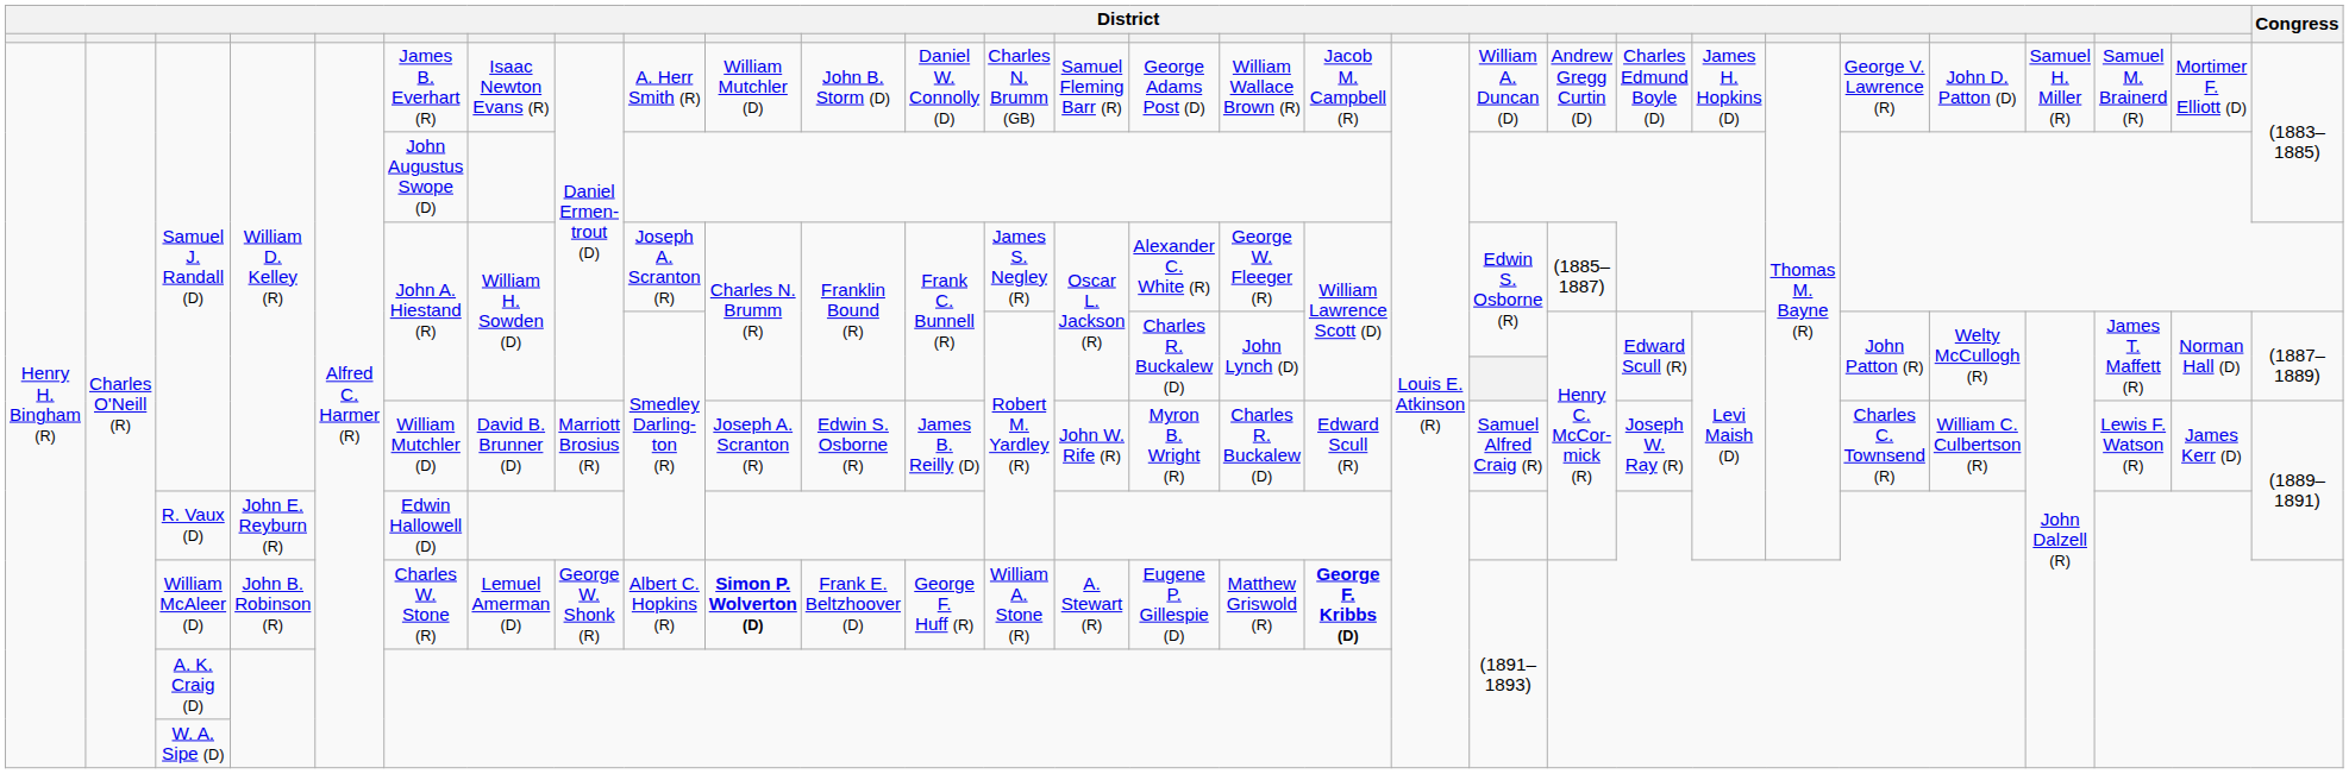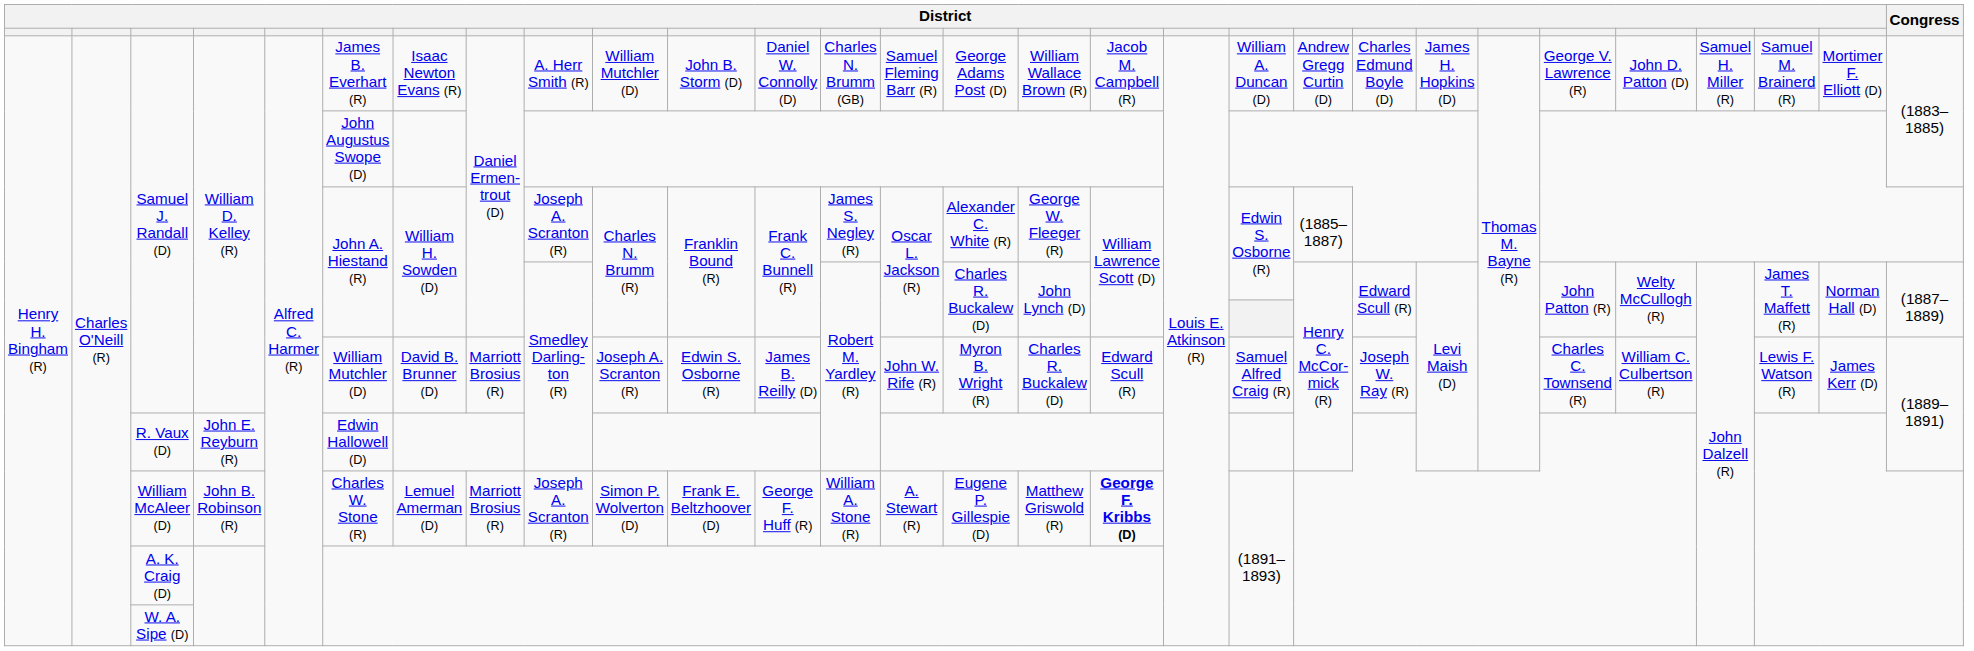 <table class=wikitable style="text-align:center">
 <tr>
 <th colspan=28>District</th>
 <th rowspan=2>Congress</th>
 </tr>
 <tr>
 <th></th>
 <th></th>
 <th></th>
 <th></th>
 <th></th>
 <th></th>
 <th></th>
 <th></th>
 <th></th>
 <th></th>
 <th></th>
 <th></th>
 <th></th>
 <th></th>
 <th></th>
 <th></th>
 <th></th>
 <th></th>
 <th></th>
 <th></th>
 <th></th>
 <th></th>
 <th></th>
 <th></th>
 <th></th>
 <th></th>
 <th></th>
 <th></th>
 </tr>
 <tr style="height:2em">
 <td rowspan="10" ><a href='#'>Henry<br>H.<br>Bingham</a><br><small>(R)</small></td>
 <td rowspan="10" ><a href='#'>Charles<br>O'Neill</a><br><small>(R)</small></td>
 <td rowspan="6" ><a href='#'>Samuel J.<br>Randall</a><br><small>(D)</small></td>
 <td rowspan="6" ><a href='#'>William<br>D.<br>Kelley</a><br><small>(R)</small></td>
 <td rowspan="10" ><a href='#'>Alfred<br>C.<br>Harmer</a><br><small>(R)</small></td>
 <td><a href='#'>James<br>B.<br>Everhart</a><br><small>(R)</small></td>
 <td><a href='#'>Isaac<br>Newton<br>Evans</a> <small>(R)</small></td>
 <td rowspan="5" ><a href='#'>Daniel<br>Ermen-<br>trout</a><br><small>(D)</small></td>
 <td><a href='#'>A. Herr<br>Smith</a> <small>(R)</small></td>
 <td><a href='#'>William<br>Mutchler</a><br><small>(D)</small></td>
 <td><a href='#'>John B.<br>Storm</a> <small>(D)</small></td>
 <td><a href='#'>Daniel W.<br>Connolly</a><br><small>(D)</small></td>
 <td><a href='#'>Charles N.<br>Brumm</a><br><small>(GB)</small></td>
 <td><a href='#'>Samuel<br>Fleming<br>Barr</a> <small>(R)</small></td>
 <td><a href='#'>George<br>Adams<br>Post</a> <small>(D)</small></td>
 <td><a href='#'>William<br>Wallace<br>Brown</a> <small>(R)</small></td>
 <td><a href='#'>Jacob<br>M.<br>Campbell</a><br><small>(R)</small></td>
 <td rowspan="10" ><a href='#'>Louis E.<br>Atkinson</a><br><small>(R)</small></td>
 <td><a href='#'>William A.<br>Duncan</a> <small>(D)</small></td>
 <td><a href='#'>Andrew<br>Gregg<br>Curtin</a> <small>(D)</small></td>
 <td><a href='#'>Charles<br>Edmund<br>Boyle</a> <small>(D)</small></td>
 <td><a href='#'>James H.<br>Hopkins</a><br><small>(D)</small></td>
 <td rowspan="7" ><a href='#'>Thomas<br>M.<br>Bayne</a><br><small>(R)</small></td>
 <td><a href='#'>George V.<br>Lawrence</a> <small>(R)</small></td>
 <td><a href='#'>John D.<br>Patton</a> <small>(D)</small></td>
 <td><a href='#'>Samuel<br>H.<br>Miller</a> <small>(R)</small></td>
 <td><a href='#'>Samuel M.<br>Brainerd</a><br><small>(R)</small></td>
 <td><a href='#'>Mortimer<br>F.<br>Elliott</a> <small>(D)</small></td>
 <td rowspan=2><strong></strong><br>(1883–1885)</td>
 </tr>
 <tr style="height:2em">
 <td><a href='#'>John<br>Augustus<br>Swope</a> <small>(D)</small></td>
 </tr>
 <tr style="height:3em">
 <td rowspan="3" ><a href='#'>John A.<br>Hiestand</a><br><small>(R)</small></td>
 <td rowspan="3" ><a href='#'>William<br>H.<br>Sowden</a><br><small>(D)</small></td>
 <td><a href='#'>Joseph A.<br>Scranton</a> <small>(R)</small></td>
 <td rowspan="3" ><a href='#'>Charles N.<br>Brumm</a><br><small>(R)</small></td>
 <td rowspan="3" ><a href='#'>Franklin<br>Bound</a><br><small>(R)</small></td>
 <td rowspan="3" ><a href='#'>Frank<br>C.<br>Bunnell</a><br><small>(R)</small></td>
 <td><a href='#'>James S.<br>Negley</a> <small>(R)</small></td>
 <td rowspan="3" ><a href='#'>Oscar L.<br>Jackson</a> <small>(R)</small></td>
 <td><a href='#'>Alexander C.<br>White</a> <small>(R)</small></td>
 <td><a href='#'>George W.<br>Fleeger</a> <small>(R)</small></td>
 <td rowspan="3" ><a href='#'>William<br>Lawrence<br>Scott</a> <small>(D)</small></td>
 <td rowspan=2 ><a href='#'>Edwin S.<br>Osborne</a><br><small>(R)</small></td>
 <td><strong></strong><br>(1885–1887)</td>
 </tr>
 <tr style="height:2em">
 <td rowspan="4" ><a href='#'>Smedley<br>Darling-<br>ton</a><br><small>(R)</small></td>
 <td rowspan="4" ><a href='#'>Robert<br>M.<br>Yardley</a><br><small>(R)</small></td>
 <td rowspan="2" ><a href='#'>Charles R.<br>Buckalew</a> <small>(D)</small></td>
 <td rowspan="2" ><a href='#'>John<br>Lynch</a> <small>(D)</small></td>
 <td rowspan="4" ><a href='#'>Henry<br>C.<br>McCor-<br>mick</a><br><small>(R)</small></td>
 <td rowspan="2" ><a href='#'>Edward<br>Scull</a> <small>(R)</small></td>
 <td rowspan="4" ><a href='#'>Levi<br>Maish</a> <small>(D)</small></td>
 <td rowspan="2" ><a href='#'>John<br>Patton</a> <small>(R)</small></td>
 <td rowspan="2" ><a href='#'>Welty<br>McCullogh</a> <small>(R)</small></td>
 <td rowspan="7" ><a href='#'>John<br>Dalzell</a> <small>(R)</small></td>
 <td rowspan="2" ><a href='#'>James T.<br>Maffett</a> <small>(R)</small></td>
 <td rowspan="2" ><a href='#'>Norman<br>Hall</a> <small>(D)</small></td>
 <td rowspan="2"><strong></strong><br>(1887–1889)</td>
 </tr>
 <tr style="height:2em">
 <th></th>
 </tr>
 <tr style="height:2em">
 <td><a href='#'>William<br>Mutchler</a><br><small>(D)</small></td>
 <td><a href='#'>David B.<br>Brunner</a><br><small>(D)</small></td>
 <td><a href='#'>Marriott<br>Brosius</a><br><small>(R)</small></td>
 <td><a href='#'>Joseph A.<br>Scranton</a><br><small>(R)</small></td>
 <td><a href='#'>Edwin S.<br>Osborne</a><br><small>(R)</small></td>
 <td><a href='#'>James B.<br>Reilly</a> <small>(D)</small></td>
 <td><a href='#'>John W.<br>Rife</a> <small>(R)</small></td>
 <td><a href='#'>Myron<br>B.<br>Wright</a><br><small>(R)</small></td>
 <td><a href='#'>Charles R.<br>Buckalew</a><br><small>(D)</small></td>
 <td><a href='#'>Edward<br>Scull</a><br><small>(R)</small></td>
 <td><a href='#'>Samuel<br>Alfred<br>Craig</a> <small>(R)</small></td>
 <td><a href='#'>Joseph<br>W.<br>Ray</a> <small>(R)</small></td>
 <td><a href='#'>Charles C.<br>Townsend</a><br><small>(R)</small></td>
 <td><a href='#'>William C.<br>Culbertson</a><br><small>(R)</small></td>
 <td><a href='#'>Lewis F.<br>Watson</a> <small>(R)</small></td>
 <td><a href='#'>James<br>Kerr</a> <small>(D)</small></td>
 <td rowspan=2><strong></strong><br>(1889–1891)</td>
 </tr>
 <tr style="height:2em">
 <td><a href='#'>R. Vaux</a> <small>(D)</small></td>
 <td><a href='#'>John E.<br>Reyburn</a><br><small>(R)</small></td>
 <td><a href='#'>Edwin<br>Hallowell</a><br><small>(D)</small></td>
 </tr>
 <tr style="height:2em">
 <td><a href='#'>William<br>McAleer</a><br><small>(D)</small></td>
 <td><a href='#'>John B.<br>Robinson</a><br><small>(R)</small></td>
 <td><a href='#'>Charles<br>W.<br>Stone</a><br><small>(R)</small></td>
 <td><a href='#'>Lemuel<br>Amerman</a><br><small>(D)</small></td>
-<td><a href='#'>George W.<br>Shonk</a><br><small>(R)</small></td>
-<td><a href='#'>Albert C.<br>Hopkins</a><br><small>(R)</small></td>
-<td><strong><a href='#'>Simon P.<br>Wolverton</a><br><small>(D)</small></strong></td>
+<td><a href='#'>Marriott<br>Brosius</a><br><small>(R)</small></td>
+<td><a href='#'>Joseph A.<br>Scranton</a> <small>(R)</small></td>
+<td><a href='#'>Simon P.<br>Wolverton</a><br><small>(D)</small></td>
 <td><a href='#'>Frank E.<br>Beltzhoover</a><br><small>(D)</small></td>
 <td><a href='#'>George F.<br>Huff</a> <small>(R)</small></td>
 <td><a href='#'>William<br>A. Stone</a><br><small>(R)</small></td>
 <td><a href='#'>A. Stewart</a> <small>(R)</small></td>
 <td><a href='#'>Eugene P.<br>Gillespie</a> <small>(D)</small></td>
 <td><a href='#'>Matthew<br>Griswold</a><br><small>(R)</small></td>
 <td><strong><a href='#'>George<br>F.<br>Kribbs</a> <small>(D)</small></strong></td>
 <td rowspan=3><strong></strong><br>(1891–1893)</td>
 </tr>
 <tr style="height:2em">
 <td><a href='#'>A. K. Craig</a> <small>(D)</small></td>
 </tr>
 <tr style="height:2em">
 <td><a href='#'>W. A. Sipe</a> <small>(D)</small></td>
 </tr>
 </table>
